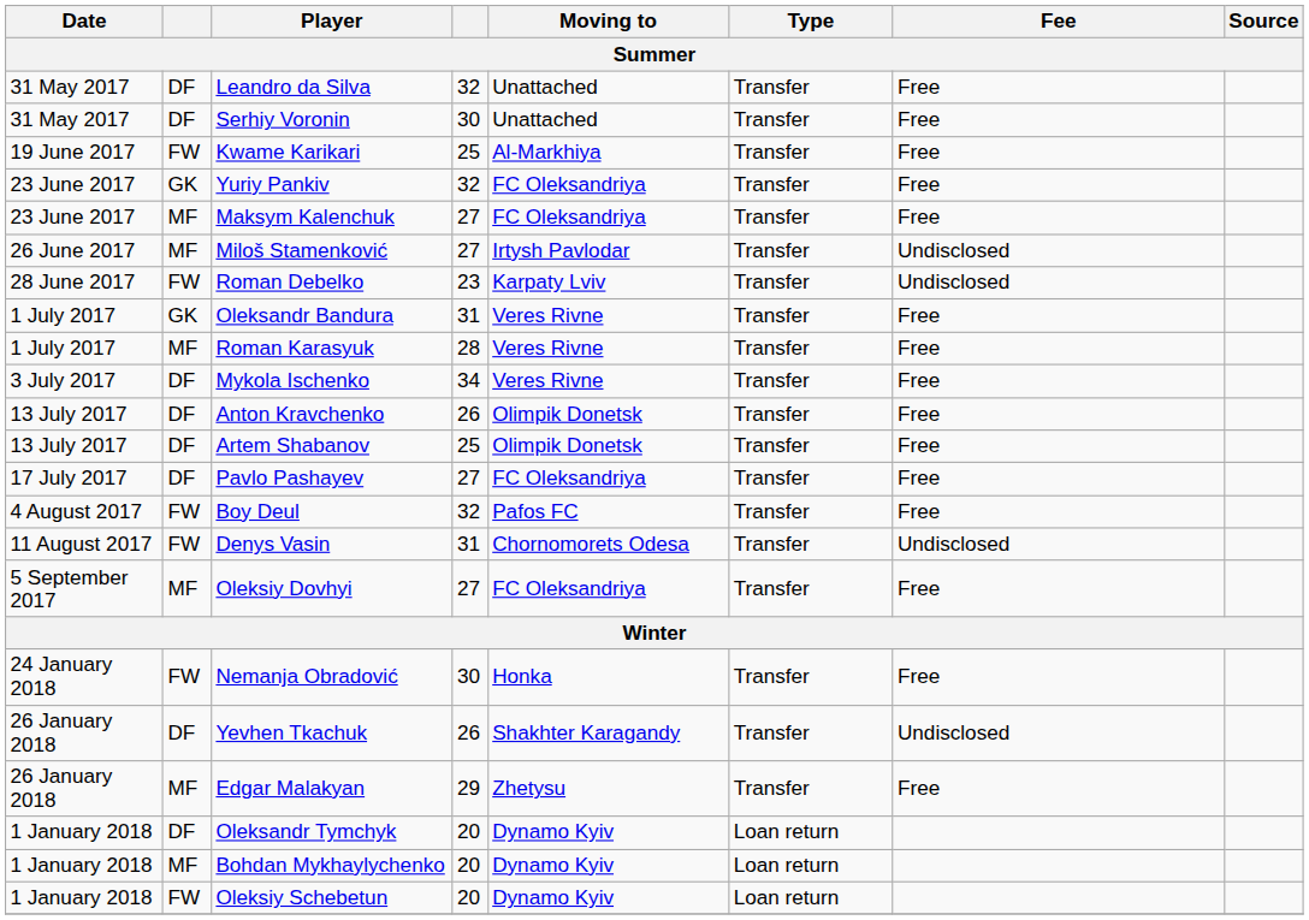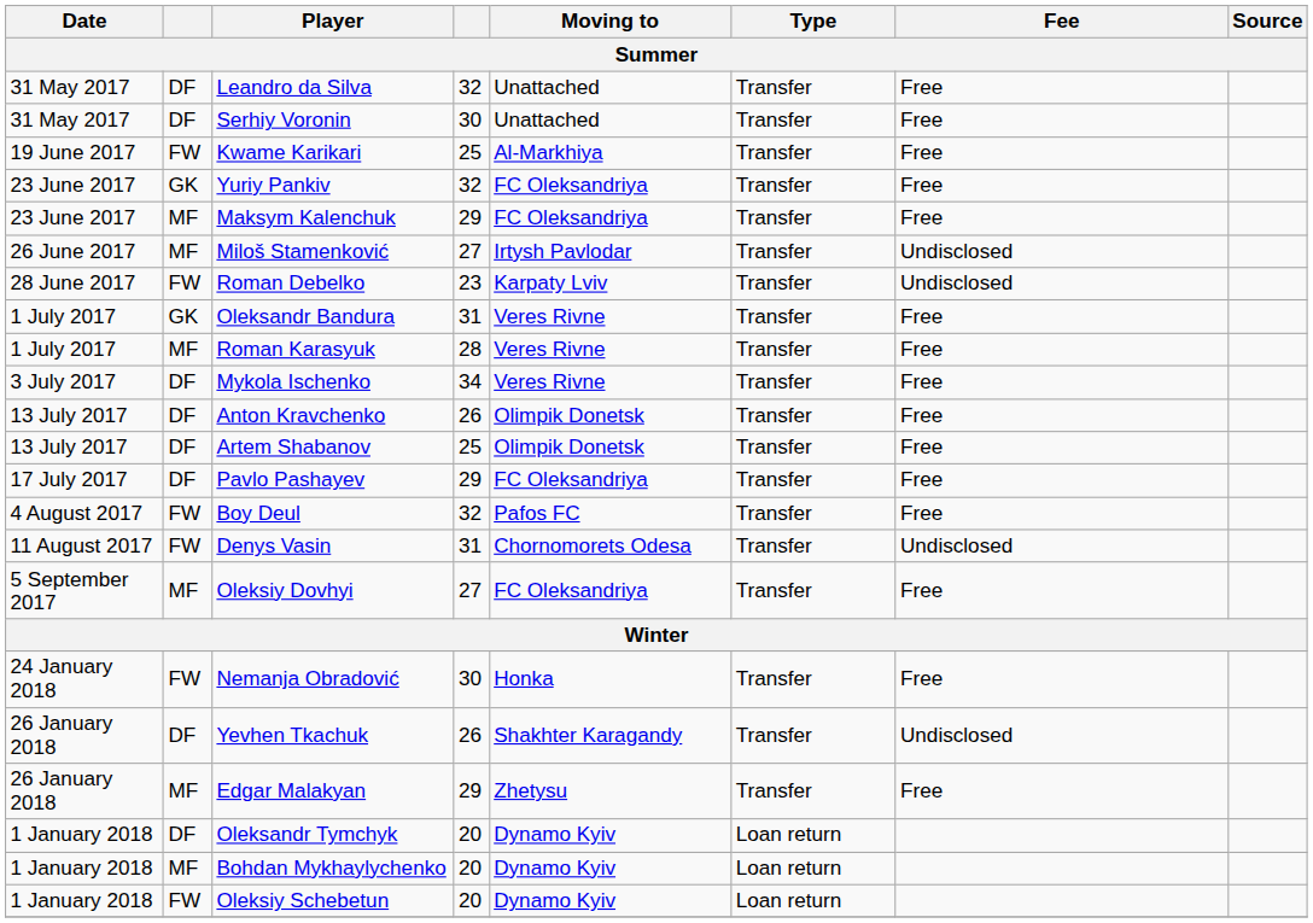 <table class="wikitable sortable">
 <tr>
 <th style="width:115px;">Date</th>
 <th style="width:30px;"></th>
 <th style="width:180px;">Player</th>
 <th style="width:20px;"></th>
 <th style="width:180px;">Moving to</th>
 <th style="width:120px;" class="unsortable">Type</th>
 <th style="width:250px;" class="unsortable">Fee</th>
 <th style="width:20px;">Source</th>
 </tr>
 <tr>
 <th colspan=8>Summer</th>
 </tr>
 <tr>
 <td>31 May 2017</td>
 <td>DF</td>
 <td> <a href='#'>Leandro da Silva</a></td>
 <td>32</td>
 <td>Unattached</td>
 <td>Transfer</td>
 <td>Free</td>
 <td></td>
 </tr>
 <tr>
 <td>31 May 2017</td>
 <td>DF</td>
 <td> <a href='#'>Serhiy Voronin</a></td>
 <td>30</td>
 <td>Unattached</td>
 <td>Transfer</td>
 <td>Free</td>
 <td></td>
 </tr>
 <tr>
 <td>19 June 2017</td>
 <td>FW</td>
 <td> <a href='#'>Kwame Karikari</a></td>
 <td>25</td>
 <td> <a href='#'>Al-Markhiya</a></td>
 <td>Transfer</td>
 <td>Free</td>
 <td></td>
 </tr>
 <tr>
 <td>23 June 2017</td>
 <td>GK</td>
 <td> <a href='#'>Yuriy Pankiv</a></td>
 <td>32</td>
 <td> <a href='#'>FC Oleksandriya</a></td>
 <td>Transfer</td>
 <td>Free</td>
 <td></td>
 </tr>
 <tr>
 <td>23 June 2017</td>
 <td>MF</td>
 <td> <a href='#'>Maksym Kalenchuk</a></td>
-<td>27</td>
+<td>29</td>
 <td> <a href='#'>FC Oleksandriya</a></td>
 <td>Transfer</td>
 <td>Free</td>
 <td></td>
 </tr>
 <tr>
 <td>26 June 2017</td>
 <td>MF</td>
 <td> <a href='#'>Miloš Stamenković</a></td>
 <td>27</td>
 <td> <a href='#'>Irtysh Pavlodar</a></td>
 <td>Transfer</td>
 <td>Undisclosed</td>
 <td></td>
 </tr>
 <tr>
 <td>28 June 2017</td>
 <td>FW</td>
 <td> <a href='#'>Roman Debelko</a></td>
 <td>23</td>
 <td> <a href='#'>Karpaty Lviv</a></td>
 <td>Transfer</td>
 <td>Undisclosed</td>
 <td></td>
 </tr>
 <tr>
 <td>1 July 2017</td>
 <td>GK</td>
 <td> <a href='#'>Oleksandr Bandura</a></td>
 <td>31</td>
 <td> <a href='#'>Veres Rivne</a></td>
 <td>Transfer</td>
 <td>Free</td>
 <td></td>
 </tr>
 <tr>
 <td>1 July 2017</td>
 <td>MF</td>
 <td> <a href='#'>Roman Karasyuk</a></td>
 <td>28</td>
 <td> <a href='#'>Veres Rivne</a></td>
 <td>Transfer</td>
 <td>Free</td>
 <td></td>
 </tr>
 <tr>
 <td>3 July 2017</td>
 <td>DF</td>
 <td> <a href='#'>Mykola Ischenko</a></td>
 <td>34</td>
 <td> <a href='#'>Veres Rivne</a></td>
 <td>Transfer</td>
 <td>Free</td>
 <td></td>
 </tr>
 <tr>
 <td>13 July 2017</td>
 <td>DF</td>
 <td> <a href='#'>Anton Kravchenko</a></td>
 <td>26</td>
 <td> <a href='#'>Olimpik Donetsk</a></td>
 <td>Transfer</td>
 <td>Free</td>
 <td></td>
 </tr>
 <tr>
 <td>13 July 2017</td>
 <td>DF</td>
 <td> <a href='#'>Artem Shabanov</a></td>
 <td>25</td>
 <td> <a href='#'>Olimpik Donetsk</a></td>
 <td>Transfer</td>
 <td>Free</td>
 <td></td>
 </tr>
 <tr>
 <td>17 July 2017</td>
 <td>DF</td>
 <td> <a href='#'>Pavlo Pashayev</a></td>
-<td>27</td>
+<td>29</td>
 <td> <a href='#'>FC Oleksandriya</a></td>
 <td>Transfer</td>
 <td>Free</td>
 <td></td>
 </tr>
 <tr>
 <td>4 August 2017</td>
 <td>FW</td>
 <td> <a href='#'>Boy Deul</a></td>
 <td>32</td>
 <td> <a href='#'>Pafos FC</a></td>
 <td>Transfer</td>
 <td>Free</td>
 <td></td>
 </tr>
 <tr>
 <td>11 August 2017</td>
 <td>FW</td>
 <td> <a href='#'>Denys Vasin</a></td>
 <td>31</td>
 <td> <a href='#'>Chornomorets Odesa</a></td>
 <td>Transfer</td>
 <td>Undisclosed</td>
 <td></td>
 </tr>
 <tr>
 <td>5 September 2017</td>
 <td>MF</td>
 <td> <a href='#'>Oleksiy Dovhyi</a></td>
 <td>27</td>
 <td> <a href='#'>FC Oleksandriya</a></td>
 <td>Transfer</td>
 <td>Free</td>
 <td></td>
 </tr>
 <tr>
 <th colspan=8>Winter</th>
 </tr>
 <tr>
 <td>24 January 2018</td>
 <td>FW</td>
 <td> <a href='#'>Nemanja Obradović</a></td>
 <td>30</td>
 <td> <a href='#'>Honka</a></td>
 <td>Transfer</td>
 <td>Free</td>
 <td></td>
 </tr>
 <tr>
 <td>26 January 2018</td>
 <td>DF</td>
 <td> <a href='#'>Yevhen Tkachuk</a></td>
 <td>26</td>
 <td> <a href='#'>Shakhter Karagandy</a></td>
 <td>Transfer</td>
 <td>Undisclosed</td>
 <td></td>
 </tr>
 <tr>
 <td>26 January 2018</td>
 <td>MF</td>
 <td> <a href='#'>Edgar Malakyan</a></td>
 <td>29</td>
 <td> <a href='#'>Zhetysu</a></td>
 <td>Transfer</td>
 <td>Free</td>
 <td></td>
 </tr>
 <tr>
 <td>1 January 2018</td>
 <td>DF</td>
 <td> <a href='#'>Oleksandr Tymchyk</a></td>
 <td>20</td>
 <td> <a href='#'>Dynamo Kyiv</a></td>
 <td>Loan return</td>
 <td></td>
 <td></td>
 </tr>
 <tr>
 <td>1 January 2018</td>
 <td>MF</td>
 <td> <a href='#'>Bohdan Mykhaylychenko</a></td>
 <td>20</td>
 <td> <a href='#'>Dynamo Kyiv</a></td>
 <td>Loan return</td>
 <td></td>
 <td></td>
 </tr>
 <tr>
 <td>1 January 2018</td>
 <td>FW</td>
 <td> <a href='#'>Oleksiy Schebetun</a></td>
 <td>20</td>
 <td> <a href='#'>Dynamo Kyiv</a></td>
 <td>Loan return</td>
 <td></td>
 <td></td>
 </tr>
 <tr>
 </tr>
 </table>
